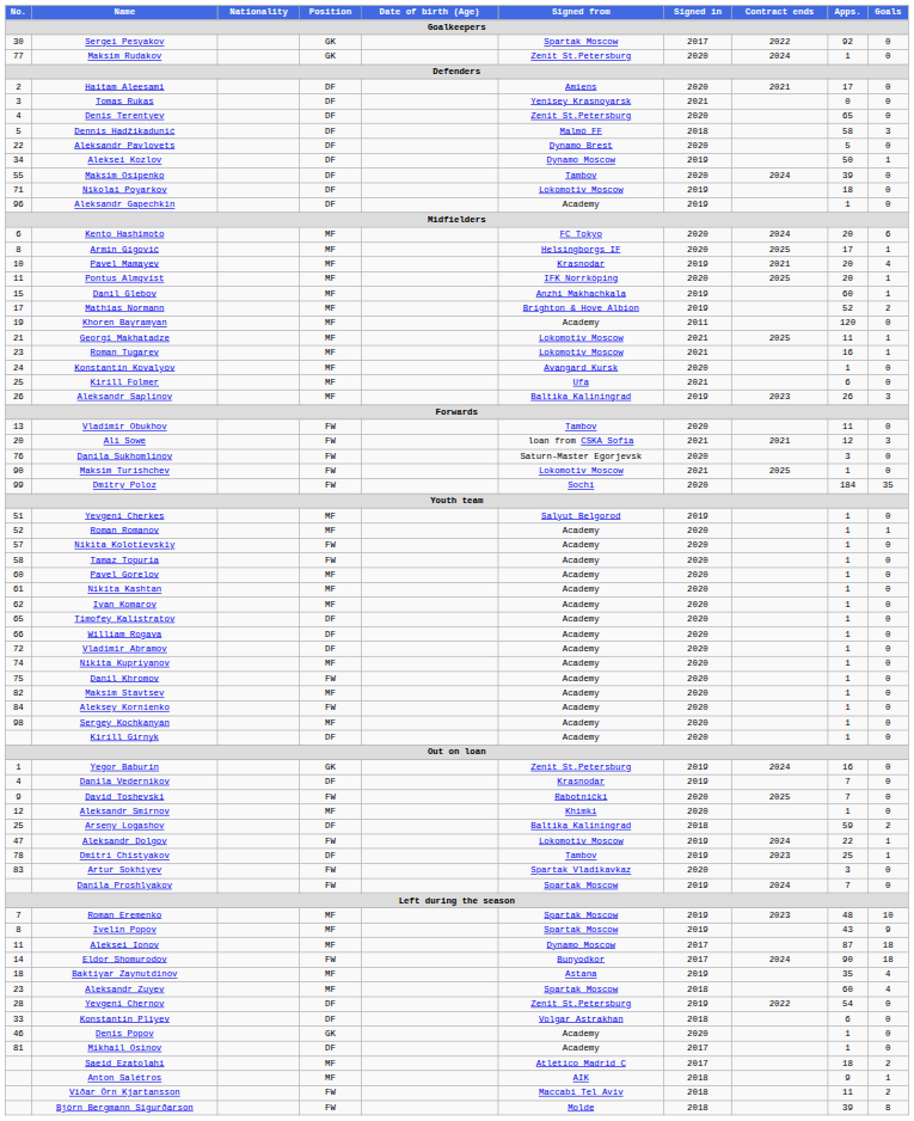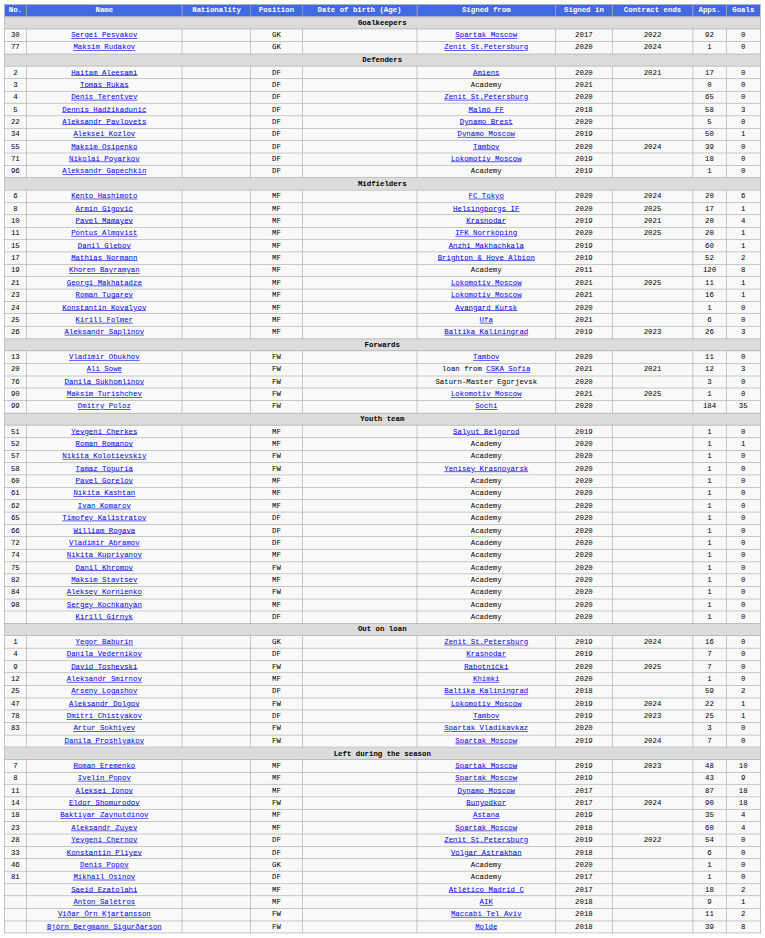 <table class="wikitable"  style="text-align:center; font-size:90%; width:95%;">
 <tr>
 <th style="background:#4169E1; color:white; text-align:center;">No.</th>
 <th style="background:#4169E1; color:white; text-align:center;">Name</th>
 <th style="background:#4169E1; color:white; text-align:center;">Nationality</th>
 <th style="background:#4169E1; color:white; text-align:center;">Position</th>
 <th style="background:#4169E1; color:white; text-align:center;">Date of birth (Age)</th>
 <th style="background:#4169E1; color:white; text-align:center;">Signed from</th>
 <th style="background:#4169E1; color:white; text-align:center;">Signed in</th>
 <th style="background:#4169E1; color:white; text-align:center;">Contract ends</th>
 <th style="background:#4169E1; color:white; text-align:center;">Apps.</th>
 <th style="background:#4169E1; color:white; text-align:center;">Goals</th>
 </tr>
 <tr>
 <th colspan="11"  style="background:#dcdcdc; text-align:center;">Goalkeepers</th>
 </tr>
 <tr>
 <td>30</td>
 <td><a href='#'>Sergei Pesyakov</a></td>
 <td></td>
 <td>GK</td>
 <td></td>
 <td><a href='#'>Spartak Moscow</a></td>
 <td>2017</td>
 <td>2022</td>
 <td>92</td>
 <td>0</td>
 </tr>
 <tr>
 <td>77</td>
 <td><a href='#'>Maksim Rudakov</a></td>
 <td></td>
 <td>GK</td>
 <td></td>
 <td><a href='#'>Zenit St.Petersburg</a></td>
 <td>2020</td>
 <td>2024</td>
 <td>1</td>
 <td>0</td>
 </tr>
 <tr>
 <th colspan="11"  style="background:#dcdcdc; text-align:center;">Defenders</th>
 </tr>
 <tr>
 <td>2</td>
 <td><a href='#'>Haitam Aleesami</a></td>
 <td></td>
 <td>DF</td>
 <td></td>
 <td><a href='#'>Amiens</a></td>
 <td>2020</td>
 <td>2021</td>
 <td>17</td>
 <td>0</td>
 </tr>
 <tr>
 <td>3</td>
 <td><a href='#'>Tomas Rukas</a></td>
 <td></td>
 <td>DF</td>
 <td></td>
-<td><a href='#'>Yenisey Krasnoyarsk</a></td>
+<td>Academy</td>
 <td>2021</td>
 <td></td>
 <td>0</td>
 <td>0</td>
 </tr>
 <tr>
 <td>4</td>
 <td><a href='#'>Denis Terentyev</a></td>
 <td></td>
 <td>DF</td>
 <td></td>
 <td><a href='#'>Zenit St.Petersburg</a></td>
 <td>2020</td>
 <td></td>
 <td>65</td>
 <td>0</td>
 </tr>
 <tr>
 <td>5</td>
 <td><a href='#'>Dennis Hadžikadunić</a></td>
 <td></td>
 <td>DF</td>
 <td></td>
 <td><a href='#'>Malmö FF</a></td>
 <td>2018</td>
 <td></td>
 <td>58</td>
 <td>3</td>
 </tr>
 <tr>
 <td>22</td>
 <td><a href='#'>Aleksandr Pavlovets</a></td>
 <td></td>
 <td>DF</td>
 <td></td>
 <td><a href='#'>Dynamo Brest</a></td>
 <td>2020</td>
 <td></td>
 <td>5</td>
 <td>0</td>
 </tr>
 <tr>
 <td>34</td>
 <td><a href='#'>Aleksei Kozlov</a></td>
 <td></td>
 <td>DF</td>
 <td></td>
 <td><a href='#'>Dynamo Moscow</a></td>
 <td>2019</td>
 <td></td>
 <td>50</td>
 <td>1</td>
 </tr>
 <tr>
 <td>55</td>
 <td><a href='#'>Maksim Osipenko</a></td>
 <td></td>
 <td>DF</td>
 <td></td>
 <td><a href='#'>Tambov</a></td>
 <td>2020</td>
 <td>2024</td>
 <td>39</td>
 <td>0</td>
 </tr>
 <tr>
 <td>71</td>
 <td><a href='#'>Nikolai Poyarkov</a></td>
 <td></td>
 <td>DF</td>
 <td></td>
 <td><a href='#'>Lokomotiv Moscow</a></td>
 <td>2019</td>
 <td></td>
 <td>18</td>
 <td>0</td>
 </tr>
 <tr>
 <td>96</td>
 <td><a href='#'>Aleksandr Gapechkin</a></td>
 <td></td>
 <td>DF</td>
 <td></td>
 <td>Academy</td>
 <td>2019</td>
 <td></td>
 <td>1</td>
 <td>0</td>
 </tr>
 <tr>
 <th colspan="11"  style="background:#dcdcdc; text-align:center;">Midfielders</th>
 </tr>
 <tr>
 <td>6</td>
 <td><a href='#'>Kento Hashimoto</a></td>
 <td></td>
 <td>MF</td>
 <td></td>
 <td><a href='#'>FC Tokyo</a></td>
 <td>2020</td>
 <td>2024</td>
 <td>20</td>
 <td>6</td>
 </tr>
 <tr>
 <td>8</td>
 <td><a href='#'>Armin Gigović</a></td>
 <td></td>
 <td>MF</td>
 <td></td>
 <td><a href='#'>Helsingborgs IF</a></td>
 <td>2020</td>
 <td>2025</td>
 <td>17</td>
 <td>1</td>
 </tr>
 <tr>
 <td>10</td>
 <td><a href='#'>Pavel Mamayev</a></td>
 <td></td>
 <td>MF</td>
 <td></td>
 <td><a href='#'>Krasnodar</a></td>
 <td>2019</td>
 <td>2021</td>
 <td>20</td>
 <td>4</td>
 </tr>
 <tr>
 <td>11</td>
 <td><a href='#'>Pontus Almqvist</a></td>
 <td></td>
 <td>MF</td>
 <td></td>
 <td><a href='#'>IFK Norrköping</a></td>
 <td>2020</td>
 <td>2025</td>
 <td>20</td>
 <td>1</td>
 </tr>
 <tr>
 <td>15</td>
 <td><a href='#'>Danil Glebov</a></td>
 <td></td>
 <td>MF</td>
 <td></td>
 <td><a href='#'>Anzhi Makhachkala</a></td>
 <td>2019</td>
 <td></td>
 <td>60</td>
 <td>1</td>
 </tr>
 <tr>
 <td>17</td>
 <td><a href='#'>Mathias Normann</a></td>
 <td></td>
 <td>MF</td>
 <td></td>
 <td><a href='#'>Brighton & Hove Albion</a></td>
 <td>2019</td>
 <td></td>
 <td>52</td>
 <td>2</td>
 </tr>
 <tr>
 <td>19</td>
 <td><a href='#'>Khoren Bayramyan</a></td>
 <td></td>
 <td>MF</td>
 <td></td>
 <td>Academy</td>
 <td>2011</td>
 <td></td>
 <td>120</td>
-<td>0</td>
+<td>8</td>
 </tr>
 <tr>
 <td>21</td>
 <td><a href='#'>Georgi Makhatadze</a></td>
 <td></td>
 <td>MF</td>
 <td></td>
 <td><a href='#'>Lokomotiv Moscow</a></td>
 <td>2021</td>
 <td>2025</td>
 <td>11</td>
 <td>1</td>
 </tr>
 <tr>
 <td>23</td>
 <td><a href='#'>Roman Tugarev</a></td>
 <td></td>
 <td>MF</td>
 <td></td>
 <td><a href='#'>Lokomotiv Moscow</a></td>
 <td>2021</td>
 <td></td>
 <td>16</td>
 <td>1</td>
 </tr>
 <tr>
 <td>24</td>
 <td><a href='#'>Konstantin Kovalyov</a></td>
 <td></td>
 <td>MF</td>
 <td></td>
 <td><a href='#'>Avangard Kursk</a></td>
 <td>2020</td>
 <td></td>
 <td>1</td>
 <td>0</td>
 </tr>
 <tr>
 <td>25</td>
 <td><a href='#'>Kirill Folmer</a></td>
 <td></td>
 <td>MF</td>
 <td></td>
 <td><a href='#'>Ufa</a></td>
 <td>2021</td>
 <td></td>
 <td>6</td>
 <td>0</td>
 </tr>
 <tr>
 <td>26</td>
 <td><a href='#'>Aleksandr Saplinov</a></td>
 <td></td>
 <td>MF</td>
 <td></td>
 <td><a href='#'>Baltika Kaliningrad</a></td>
 <td>2019</td>
 <td>2023</td>
 <td>26</td>
 <td>3</td>
 </tr>
 <tr>
 <th colspan="11"  style="background:#dcdcdc; text-align:center;">Forwards</th>
 </tr>
 <tr>
 <td>13</td>
 <td><a href='#'>Vladimir Obukhov</a></td>
 <td></td>
 <td>FW</td>
 <td></td>
 <td><a href='#'>Tambov</a></td>
 <td>2020</td>
 <td></td>
 <td>11</td>
 <td>0</td>
 </tr>
 <tr>
 <td>20</td>
 <td><a href='#'>Ali Sowe</a></td>
 <td></td>
 <td>FW</td>
 <td></td>
 <td>loan from <a href='#'>CSKA Sofia</a></td>
 <td>2021</td>
 <td>2021</td>
 <td>12</td>
 <td>3</td>
 </tr>
 <tr>
 <td>76</td>
 <td><a href='#'>Danila Sukhomlinov</a></td>
 <td></td>
 <td>FW</td>
 <td></td>
 <td>Saturn-Master Egorjevsk</td>
 <td>2020</td>
 <td></td>
 <td>3</td>
 <td>0</td>
 </tr>
 <tr>
 <td>90</td>
 <td><a href='#'>Maksim Turishchev</a></td>
 <td></td>
 <td>FW</td>
 <td></td>
 <td><a href='#'>Lokomotiv Moscow</a></td>
 <td>2021</td>
 <td>2025</td>
 <td>1</td>
 <td>0</td>
 </tr>
 <tr>
 <td>99</td>
 <td><a href='#'>Dmitry Poloz</a></td>
 <td></td>
 <td>FW</td>
 <td></td>
 <td><a href='#'>Sochi</a></td>
 <td>2020</td>
 <td></td>
 <td>184</td>
 <td>35</td>
 </tr>
 <tr>
 <th colspan="11"  style="background:#dcdcdc; text-align:center;">Youth team</th>
 </tr>
 <tr>
 <td>51</td>
 <td><a href='#'>Yevgeni Cherkes</a></td>
 <td></td>
 <td>MF</td>
 <td></td>
 <td><a href='#'>Salyut Belgorod</a></td>
 <td>2019</td>
 <td></td>
 <td>1</td>
 <td>0</td>
 </tr>
 <tr>
 <td>52</td>
 <td><a href='#'>Roman Romanov</a></td>
 <td></td>
 <td>MF</td>
 <td></td>
 <td>Academy</td>
 <td>2020</td>
 <td></td>
 <td>1</td>
 <td>1</td>
 </tr>
 <tr>
 <td>57</td>
 <td><a href='#'>Nikita Kolotievskiy</a></td>
 <td></td>
 <td>FW</td>
 <td></td>
 <td>Academy</td>
 <td>2020</td>
 <td></td>
 <td>1</td>
 <td>0</td>
 </tr>
 <tr>
 <td>58</td>
 <td><a href='#'>Tamaz Topuria</a></td>
 <td></td>
 <td>FW</td>
 <td></td>
-<td>Academy</td>
+<td><a href='#'>Yenisey Krasnoyarsk</a></td>
 <td>2020</td>
 <td></td>
 <td>1</td>
 <td>0</td>
 </tr>
 <tr>
 <td>60</td>
 <td><a href='#'>Pavel Gorelov</a></td>
 <td></td>
 <td>MF</td>
 <td></td>
 <td>Academy</td>
 <td>2020</td>
 <td></td>
 <td>1</td>
 <td>0</td>
 </tr>
 <tr>
 <td>61</td>
 <td><a href='#'>Nikita Kashtan</a></td>
 <td></td>
 <td>MF</td>
 <td></td>
 <td>Academy</td>
 <td>2020</td>
 <td></td>
 <td>1</td>
 <td>0</td>
 </tr>
 <tr>
 <td>62</td>
 <td><a href='#'>Ivan Komarov</a></td>
 <td></td>
 <td>MF</td>
 <td></td>
 <td>Academy</td>
 <td>2020</td>
 <td></td>
 <td>1</td>
 <td>0</td>
 </tr>
 <tr>
 <td>65</td>
 <td><a href='#'>Timofey Kalistratov</a></td>
 <td></td>
 <td>DF</td>
 <td></td>
 <td>Academy</td>
 <td>2020</td>
 <td></td>
 <td>1</td>
 <td>0</td>
 </tr>
 <tr>
 <td>66</td>
 <td><a href='#'>William Rogava</a></td>
 <td></td>
 <td>DF</td>
 <td></td>
 <td>Academy</td>
 <td>2020</td>
 <td></td>
 <td>1</td>
 <td>0</td>
 </tr>
 <tr>
 <td>72</td>
 <td><a href='#'>Vladimir Abramov</a></td>
 <td></td>
 <td>DF</td>
 <td></td>
 <td>Academy</td>
 <td>2020</td>
 <td></td>
 <td>1</td>
 <td>0</td>
 </tr>
 <tr>
 <td>74</td>
 <td><a href='#'>Nikita Kupriyanov</a></td>
 <td></td>
 <td>MF</td>
 <td></td>
 <td>Academy</td>
 <td>2020</td>
 <td></td>
 <td>1</td>
 <td>0</td>
 </tr>
 <tr>
 <td>75</td>
 <td><a href='#'>Danil Khromov</a></td>
 <td></td>
 <td>FW</td>
 <td></td>
 <td>Academy</td>
 <td>2020</td>
 <td></td>
 <td>1</td>
 <td>0</td>
 </tr>
 <tr>
 <td>82</td>
 <td><a href='#'>Maksim Stavtsev</a></td>
 <td></td>
 <td>MF</td>
 <td></td>
 <td>Academy</td>
 <td>2020</td>
 <td></td>
 <td>1</td>
 <td>0</td>
 </tr>
 <tr>
 <td>84</td>
 <td><a href='#'>Aleksey Kornienko</a></td>
 <td></td>
 <td>FW</td>
 <td></td>
 <td>Academy</td>
 <td>2020</td>
 <td></td>
 <td>1</td>
 <td>0</td>
 </tr>
 <tr>
 <td>98</td>
 <td><a href='#'>Sergey Kochkanyan</a></td>
 <td></td>
 <td>MF</td>
 <td></td>
 <td>Academy</td>
 <td>2020</td>
 <td></td>
 <td>1</td>
 <td>0</td>
 </tr>
 <tr>
 <td></td>
 <td><a href='#'>Kirill Girnyk</a></td>
 <td></td>
 <td>DF</td>
 <td></td>
 <td>Academy</td>
 <td>2020</td>
 <td></td>
 <td>1</td>
 <td>0</td>
 </tr>
 <tr>
 <th colspan="11"  style="background:#dcdcdc; text-align:center;">Out on loan</th>
 </tr>
 <tr>
 <td>1</td>
 <td><a href='#'>Yegor Baburin</a></td>
 <td></td>
 <td>GK</td>
 <td></td>
 <td><a href='#'>Zenit St.Petersburg</a></td>
 <td>2019</td>
 <td>2024</td>
 <td>16</td>
 <td>0</td>
 </tr>
 <tr>
 <td>4</td>
 <td><a href='#'>Danila Vedernikov</a></td>
 <td></td>
 <td>DF</td>
 <td></td>
 <td><a href='#'>Krasnodar</a></td>
 <td>2019</td>
 <td></td>
 <td>7</td>
 <td>0</td>
 </tr>
 <tr>
 <td>9</td>
 <td><a href='#'>David Toshevski</a></td>
 <td></td>
 <td>FW</td>
 <td></td>
 <td><a href='#'>Rabotnički</a></td>
 <td>2020</td>
 <td>2025</td>
 <td>7</td>
 <td>0</td>
 </tr>
 <tr>
 <td>12</td>
 <td><a href='#'>Aleksandr Smirnov</a></td>
 <td></td>
 <td>MF</td>
 <td></td>
 <td><a href='#'>Khimki</a></td>
 <td>2020</td>
 <td></td>
 <td>1</td>
 <td>0</td>
 </tr>
 <tr>
 <td>25</td>
 <td><a href='#'>Arseny Logashov</a></td>
 <td></td>
 <td>DF</td>
 <td></td>
 <td><a href='#'>Baltika Kaliningrad</a></td>
 <td>2018</td>
 <td></td>
 <td>59</td>
 <td>2</td>
 </tr>
 <tr>
 <td>47</td>
 <td><a href='#'>Aleksandr Dolgov</a></td>
 <td></td>
 <td>FW</td>
 <td></td>
 <td><a href='#'>Lokomotiv Moscow</a></td>
 <td>2019</td>
 <td>2024</td>
 <td>22</td>
 <td>1</td>
 </tr>
 <tr>
 <td>78</td>
 <td><a href='#'>Dmitri Chistyakov</a></td>
 <td></td>
 <td>DF</td>
 <td></td>
 <td><a href='#'>Tambov</a></td>
 <td>2019</td>
 <td>2023</td>
 <td>25</td>
 <td>1</td>
 </tr>
 <tr>
 <td>83</td>
 <td><a href='#'>Artur Sokhiyev</a></td>
 <td></td>
 <td>FW</td>
 <td></td>
 <td><a href='#'>Spartak Vladikavkaz</a></td>
 <td>2020</td>
 <td></td>
 <td>3</td>
 <td>0</td>
 </tr>
 <tr>
 <td></td>
 <td><a href='#'>Danila Proshlyakov</a></td>
 <td></td>
 <td>FW</td>
 <td></td>
 <td><a href='#'>Spartak Moscow</a></td>
 <td>2019</td>
 <td>2024</td>
 <td>7</td>
 <td>0</td>
 </tr>
 <tr>
 <th colspan="11"  style="background:#dcdcdc; text-align:center;">Left during the season</th>
 </tr>
 <tr>
 <td>7</td>
 <td><a href='#'>Roman Eremenko</a></td>
 <td></td>
 <td>MF</td>
 <td></td>
 <td><a href='#'>Spartak Moscow</a></td>
 <td>2019</td>
 <td>2023</td>
 <td>48</td>
 <td>10</td>
 </tr>
 <tr>
 <td>8</td>
 <td><a href='#'>Ivelin Popov</a></td>
 <td></td>
 <td>MF</td>
 <td></td>
 <td><a href='#'>Spartak Moscow</a></td>
 <td>2019</td>
 <td></td>
 <td>43</td>
 <td>9</td>
 </tr>
 <tr>
 <td>11</td>
 <td><a href='#'>Aleksei Ionov</a></td>
 <td></td>
 <td>MF</td>
 <td></td>
 <td><a href='#'>Dynamo Moscow</a></td>
 <td>2017</td>
 <td></td>
 <td>87</td>
 <td>18</td>
 </tr>
 <tr>
 <td>14</td>
 <td><a href='#'>Eldor Shomurodov</a></td>
 <td></td>
 <td>FW</td>
 <td></td>
 <td><a href='#'>Bunyodkor</a></td>
 <td>2017</td>
 <td>2024</td>
 <td>90</td>
 <td>18</td>
 </tr>
 <tr>
 <td>18</td>
 <td><a href='#'>Baktiyar Zaynutdinov</a></td>
 <td></td>
 <td>MF</td>
 <td></td>
 <td><a href='#'>Astana</a></td>
 <td>2019</td>
 <td></td>
 <td>35</td>
 <td>4</td>
 </tr>
 <tr>
 <td>23</td>
 <td><a href='#'>Aleksandr Zuyev</a></td>
 <td></td>
 <td>MF</td>
 <td></td>
 <td><a href='#'>Spartak Moscow</a></td>
 <td>2018</td>
 <td></td>
 <td>60</td>
 <td>4</td>
 </tr>
 <tr>
 <td>28</td>
 <td><a href='#'>Yevgeni Chernov</a></td>
 <td></td>
 <td>DF</td>
 <td></td>
 <td><a href='#'>Zenit St.Petersburg</a></td>
 <td>2019</td>
 <td>2022</td>
 <td>54</td>
 <td>0</td>
 </tr>
 <tr>
 <td>33</td>
 <td><a href='#'>Konstantin Pliyev</a></td>
 <td></td>
 <td>DF</td>
 <td></td>
 <td><a href='#'>Volgar Astrakhan</a></td>
 <td>2018</td>
 <td></td>
 <td>6</td>
 <td>0</td>
 </tr>
 <tr>
 <td>46</td>
 <td><a href='#'>Denis Popov</a></td>
 <td></td>
 <td>GK</td>
 <td></td>
 <td>Academy</td>
 <td>2020</td>
 <td></td>
 <td>1</td>
 <td>0</td>
 </tr>
 <tr>
 <td>81</td>
 <td><a href='#'>Mikhail Osinov</a></td>
 <td></td>
 <td>DF</td>
 <td></td>
 <td>Academy</td>
 <td>2017</td>
 <td></td>
 <td>1</td>
 <td>0</td>
 </tr>
 <tr>
 <td></td>
 <td><a href='#'>Saeid Ezatolahi</a></td>
 <td></td>
 <td>MF</td>
 <td></td>
 <td><a href='#'>Atlético Madrid C</a></td>
 <td>2017</td>
 <td></td>
 <td>18</td>
 <td>2</td>
 </tr>
 <tr>
 <td></td>
 <td><a href='#'>Anton Salétros</a></td>
 <td></td>
 <td>MF</td>
 <td></td>
 <td><a href='#'>AIK</a></td>
 <td>2018</td>
 <td></td>
 <td>9</td>
 <td>1</td>
 </tr>
 <tr>
 <td></td>
 <td><a href='#'>Viðar Örn Kjartansson</a></td>
 <td></td>
 <td>FW</td>
 <td></td>
 <td><a href='#'>Maccabi Tel Aviv</a></td>
 <td>2018</td>
 <td></td>
 <td>11</td>
 <td>2</td>
 </tr>
 <tr>
 <td></td>
 <td><a href='#'>Björn Bergmann Sigurðarson</a></td>
 <td></td>
 <td>FW</td>
 <td></td>
 <td><a href='#'>Molde</a></td>
 <td>2018</td>
 <td></td>
 <td>39</td>
 <td>8</td>
 </tr>
 </table>
